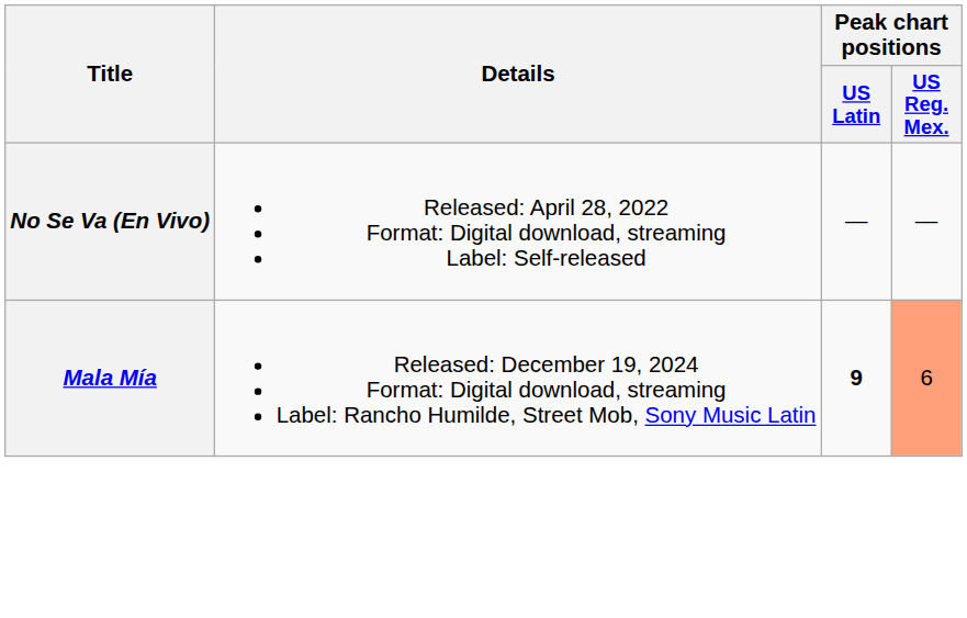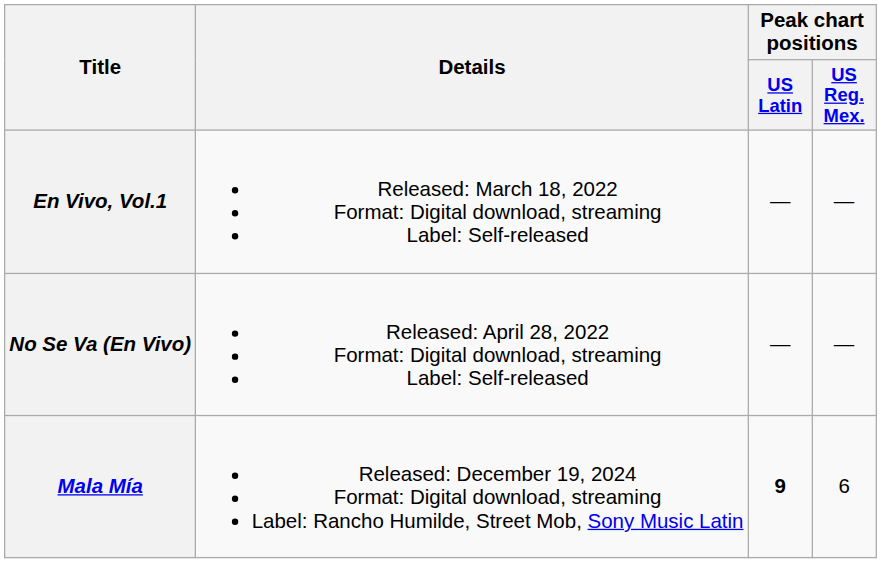 <table class="wikitable plainrowheaders" style="text-align:center;">
 <tr>
 <th scope="col" rowspan="2">Title</th>
 <th scope="col" rowspan="2">Details</th>
 <th scope="col" colspan="2">Peak chart positions</th>
 </tr>
 <tr>
 <th scope="col" style="width:3em;font-size:90%;"><a href='#'>US<br>Latin</a><br></th>
 <th scope="col" style="width:3em;font-size:90%;"><a href='#'>US<br>Reg.<br>Mex.</a><br></th>
 </tr>
 <tr>
+<th scope="row"><em>En Vivo, Vol.1</em></th>
+<td><br><ul><li>Released: March 18, 2022</li><li>Format: Digital download, streaming</li><li>Label: Self-released</li></ul></td>
+<td>—</td>
+<td>—</td>
+</tr>
+<tr>
 <th scope="row"><em>No Se Va (En Vivo)</em></th>
 <td><br><ul><li>Released: April 28, 2022</li><li>Format: Digital download, streaming</li><li>Label: Self-released</li></ul></td>
 <td>—</td>
 <td>—</td>
 </tr>
 <tr>
 <th scope="row"><em><a href='#'>Mala Mía</a></em><br></th>
 <td><br><ul><li>Released: December 19, 2024</li><li>Format: Digital download, streaming</li><li>Label: Rancho Humilde, Street Mob, <a href='#'>Sony Music Latin</a></li></ul></td>
 <td><strong>9</strong></td>
-<td style="background: lightsalmon;">6</td>
+<td>6</td>
 </tr>
 </table>
